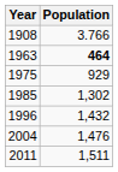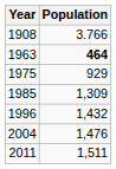 <table class="wikitable" style="line-height:1.1em;">
 <tr>
 <th>Year</th>
 <th>Population</th>
 </tr>
 <tr align="right">
 <td>1908</td>
 <td>3.766</td>
 </tr>
 <tr align="right">
 <td>1963</td>
 <td><strong>464</strong></td>
 </tr>
 <tr align="right">
 <td>1975</td>
 <td>929</td>
 </tr>
 <tr align="right">
 <td>1985</td>
-<td>1,302</td>
+<td>1,309</td>
 </tr>
 <tr align="right">
 <td>1996</td>
 <td>1,432</td>
 </tr>
 <tr align="right">
 <td>2004</td>
 <td>1,476</td>
 </tr>
 <tr align="right">
 <td>2011</td>
 <td>1,511</td>
 </tr>
 </table>
